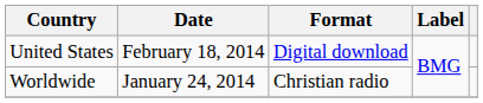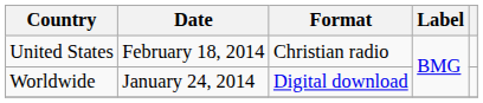 <table class="wikitable">
 <tr>
 <th>Country</th>
 <th>Date</th>
 <th>Format</th>
 <th>Label</th>
 <th></th>
 </tr>
 <tr>
 <td>United States</td>
 <td>February 18, 2014</td>
-<td><a href='#'>Digital download</a></td>
+<td>Christian radio</td>
 <td rowspan="2"><a href='#'>BMG</a></td>
 <td></td>
 </tr>
 <tr>
 <td>Worldwide</td>
 <td>January 24, 2014</td>
-<td>Christian radio</td>
+<td><a href='#'>Digital download</a></td>
 <td></td>
 </tr>
 <tr>
 </tr>
 </table>
